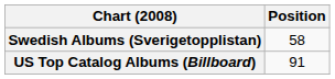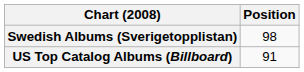 <table class="wikitable sortable plainrowheaders" style="text-align:center">
 <tr>
 <th scope="col">Chart (2008)</th>
 <th scope="col">Position</th>
 </tr>
 <tr>
 <th scope="row">Swedish Albums (Sverigetopplistan)</th>
-<td>58</td>
+<td>98</td>
 </tr>
 <tr>
 <th scope="row">US Top Catalog Albums (<em>Billboard</em>)</th>
 <td>91</td>
 </tr>
 </table>
